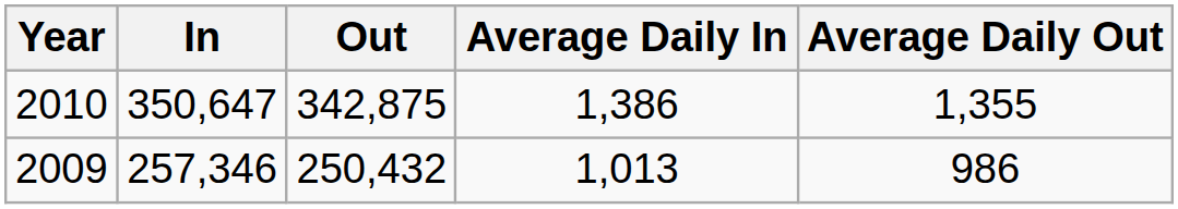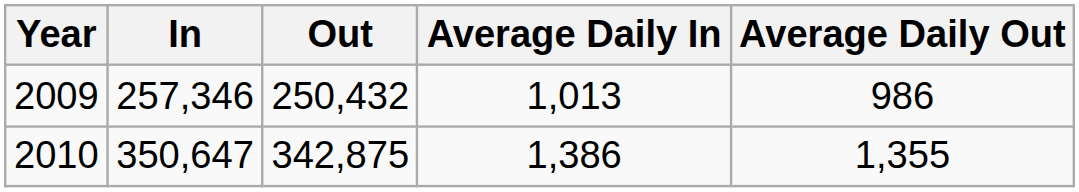 <table class="wikitable" style="text-align:center">
 <tr>
 <th>Year</th>
 <th>In</th>
 <th>Out</th>
 <th>Average Daily In</th>
 <th>Average Daily Out</th>
 </tr>
 <tr>
+<td>2009</td>
+<td>257,346</td>
+<td>250,432</td>
+<td>1,013</td>
+<td>986</td>
+</tr>
+<tr>
 <td>2010</td>
 <td>350,647</td>
 <td>342,875</td>
 <td>1,386</td>
 <td>1,355</td>
 </tr>
-<tr>
-<td>2009</td>
-<td>257,346</td>
-<td>250,432</td>
-<td>1,013</td>
-<td>986</td>
-</tr>
 </table>
